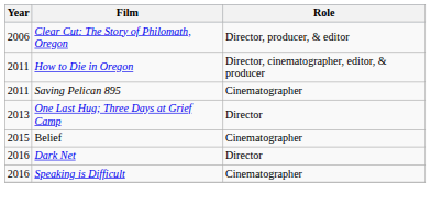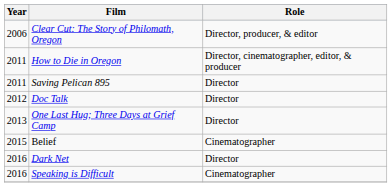 <table class="wikitable">
 <tr style="background:#b0c4de; text-align:center;">
 <th>Year</th>
 <th>Film</th>
 <th>Role</th>
 </tr>
 <tr>
 <td>2006</td>
 <td><em><a href='#'>Clear Cut: The Story of Philomath, Oregon</a></em></td>
 <td>Director, producer, & editor</td>
 </tr>
 <tr>
 <td>2011</td>
 <td><em><a href='#'>How to Die in Oregon</a></em></td>
 <td>Director, cinematographer, editor, & producer</td>
 </tr>
 <tr>
 <td>2011</td>
 <td><em>Saving Pelican 895</em></td>
-<td>Cinematographer</td>
+<td>Director</td>
+</tr>
+<tr>
+<td>2012</td>
+<td><em><a href='#'>Doc Talk</a></em></td>
+<td>Director</td>
 </tr>
 <tr>
 <td>2013</td>
 <td><em><a href='#'>One Last Hug; Three Days at Grief Camp</a></em></td>
 <td>Director</td>
 </tr>
 <tr>
 <td>2015</td>
 <td>Belief</td>
 <td>Cinematographer</td>
 </tr>
 <tr>
 <td>2016</td>
 <td><em><a href='#'>Dark Net</a></em></td>
 <td>Director</td>
 </tr>
 <tr>
 <td>2016</td>
 <td><em><a href='#'>Speaking is Difficult</a></em></td>
 <td>Cinematographer</td>
 </tr>
 <tr>
 </tr>
 </table>
